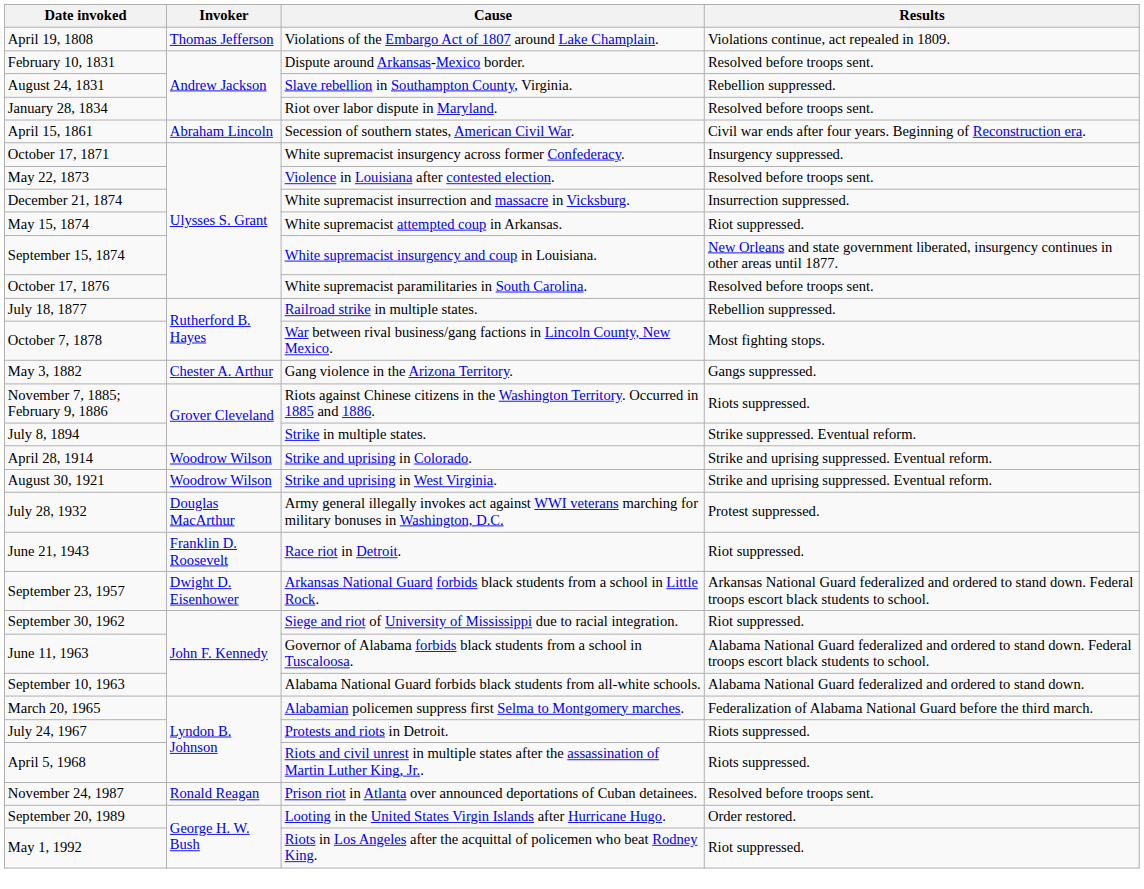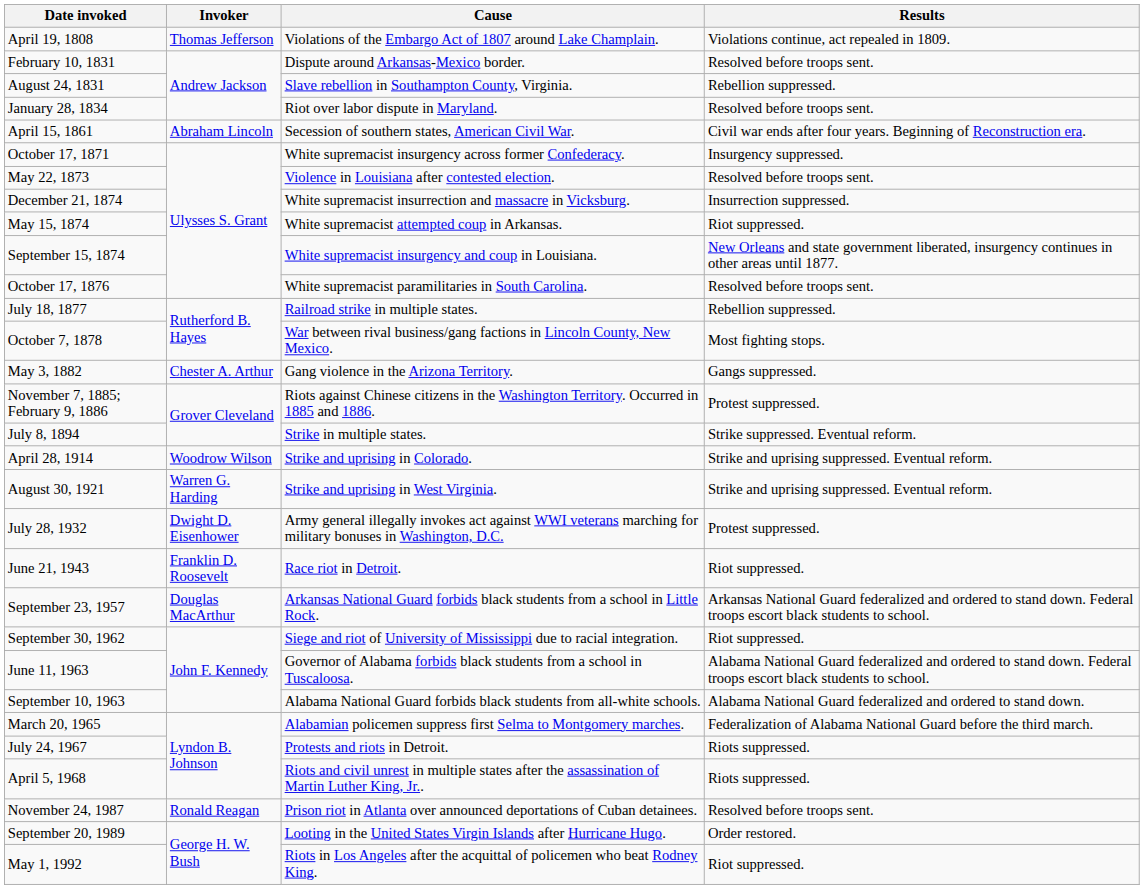 <table class="wikitable">
 <tr>
 <th>Date invoked</th>
 <th>Invoker</th>
 <th>Cause</th>
 <th>Results</th>
 </tr>
 <tr>
 <td>April 19, 1808</td>
 <td><a href='#'>Thomas Jefferson</a></td>
 <td>Violations of the <a href='#'>Embargo Act of 1807</a> around <a href='#'>Lake Champlain</a>.</td>
 <td>Violations continue, act repealed in 1809.</td>
 </tr>
 <tr>
 <td>February 10, 1831</td>
 <td rowspan=3><a href='#'>Andrew Jackson</a></td>
 <td>Dispute around <a href='#'>Arkansas</a>-<a href='#'>Mexico</a> border.</td>
 <td>Resolved before troops sent.</td>
 </tr>
 <tr>
 <td>August 24, 1831</td>
 <td><a href='#'>Slave rebellion</a> in <a href='#'>Southampton County</a>, Virginia.</td>
 <td>Rebellion suppressed.</td>
 </tr>
 <tr>
 <td>January 28, 1834</td>
 <td>Riot over labor dispute in <a href='#'>Maryland</a>.</td>
 <td>Resolved before troops sent.</td>
 </tr>
 <tr>
 <td>April 15, 1861</td>
 <td><a href='#'>Abraham Lincoln</a></td>
 <td>Secession of southern states, <a href='#'>American Civil War</a>.</td>
 <td>Civil war ends after four years. Beginning of <a href='#'>Reconstruction era</a>.</td>
 </tr>
 <tr>
 <td>October 17, 1871</td>
 <td rowspan=6><a href='#'>Ulysses S. Grant</a></td>
 <td>White supremacist insurgency across former <a href='#'>Confederacy</a>.</td>
 <td>Insurgency suppressed.</td>
 </tr>
 <tr>
 <td>May 22, 1873</td>
 <td><a href='#'>Violence</a> in <a href='#'>Louisiana</a> after <a href='#'>contested election</a>.</td>
 <td>Resolved before troops sent.</td>
 </tr>
 <tr>
 <td>December 21, 1874</td>
 <td>White supremacist insurrection and <a href='#'>massacre</a> in <a href='#'>Vicksburg</a>.</td>
 <td>Insurrection suppressed.</td>
 </tr>
 <tr>
 <td>May 15, 1874</td>
 <td>White supremacist <a href='#'>attempted coup</a> in Arkansas.</td>
 <td>Riot suppressed.</td>
 </tr>
 <tr>
 <td>September 15, 1874</td>
 <td><a href='#'>White supremacist insurgency and coup</a> in Louisiana.</td>
 <td><a href='#'>New Orleans</a> and state government liberated, insurgency continues in other areas until 1877.</td>
 </tr>
 <tr>
 <td>October 17, 1876</td>
 <td>White supremacist paramilitaries in <a href='#'>South Carolina</a>.</td>
 <td>Resolved before troops sent.</td>
 </tr>
 <tr>
 <td>July 18, 1877</td>
 <td rowspan=2><a href='#'>Rutherford B. Hayes</a></td>
 <td><a href='#'>Railroad strike</a> in multiple states.</td>
 <td>Rebellion suppressed.</td>
 </tr>
 <tr>
 <td>October 7, 1878</td>
 <td><a href='#'>War</a> between rival business/gang factions in <a href='#'>Lincoln County, New Mexico</a>.</td>
 <td>Most fighting stops.</td>
 </tr>
 <tr>
 <td>May 3, 1882</td>
 <td><a href='#'>Chester A. Arthur</a></td>
 <td>Gang violence in the <a href='#'>Arizona Territory</a>.</td>
 <td>Gangs suppressed.</td>
 </tr>
 <tr>
 <td>November 7, 1885; February 9, 1886</td>
 <td rowspan=2><a href='#'>Grover Cleveland</a></td>
 <td>Riots against Chinese citizens in the <a href='#'>Washington Territory</a>. Occurred in <a href='#'>1885</a> and <a href='#'>1886</a>.</td>
-<td>Riots suppressed.</td>
+<td>Protest suppressed.</td>
 </tr>
 <tr>
 <td>July 8, 1894</td>
 <td><a href='#'>Strike</a> in multiple states.</td>
 <td>Strike suppressed. Eventual reform.</td>
 </tr>
 <tr>
 <td>April 28, 1914</td>
 <td><a href='#'>Woodrow Wilson</a></td>
 <td><a href='#'>Strike and uprising</a> in <a href='#'>Colorado</a>.</td>
 <td>Strike and uprising suppressed. Eventual reform.</td>
 </tr>
 <tr>
 <td>August 30, 1921</td>
-<td><a href='#'>Woodrow Wilson</a></td>
+<td><a href='#'>Warren G. Harding</a></td>
 <td><a href='#'>Strike and uprising</a> in <a href='#'>West Virginia</a>.</td>
 <td>Strike and uprising suppressed. Eventual reform.</td>
 </tr>
 <tr>
 <td>July 28, 1932</td>
-<td><a href='#'>Douglas MacArthur</a></td>
+<td><a href='#'>Dwight D. Eisenhower</a></td>
 <td>Army general illegally invokes act against <a href='#'>WWI veterans</a> marching for military bonuses in <a href='#'>Washington, D.C.</a></td>
 <td>Protest suppressed.</td>
 </tr>
 <tr>
 <td>June 21, 1943</td>
 <td><a href='#'>Franklin D. Roosevelt</a></td>
 <td><a href='#'>Race riot</a> in <a href='#'>Detroit</a>.</td>
 <td>Riot suppressed.</td>
 </tr>
 <tr>
 <td>September 23, 1957</td>
-<td><a href='#'>Dwight D. Eisenhower</a></td>
+<td><a href='#'>Douglas MacArthur</a></td>
 <td><a href='#'>Arkansas National Guard</a> <a href='#'>forbids</a> black students from a school in <a href='#'>Little Rock</a>.</td>
 <td>Arkansas National Guard federalized and ordered to stand down. Federal troops escort black students to school.</td>
 </tr>
 <tr>
 <td>September 30, 1962</td>
 <td rowspan=3><a href='#'>John F. Kennedy</a></td>
 <td><a href='#'>Siege and riot</a> of <a href='#'>University of Mississippi</a> due to racial integration.</td>
 <td>Riot suppressed.</td>
 </tr>
 <tr>
 <td>June 11, 1963</td>
 <td>Governor of Alabama <a href='#'>forbids</a> black students from a school in <a href='#'>Tuscaloosa</a>.</td>
 <td>Alabama National Guard federalized and ordered to stand down. Federal troops escort black students to school.</td>
 </tr>
 <tr>
 <td>September 10, 1963</td>
 <td>Alabama National Guard forbids black students from all-white schools.</td>
 <td>Alabama National Guard federalized and ordered to stand down.</td>
 </tr>
 <tr>
 <td>March 20, 1965</td>
 <td rowspan=3><a href='#'>Lyndon B. Johnson</a></td>
 <td><a href='#'>Alabamian</a> policemen suppress first <a href='#'>Selma to Montgomery marches</a>.</td>
 <td>Federalization of Alabama National Guard before the third march.</td>
 </tr>
 <tr>
 <td>July 24, 1967</td>
 <td><a href='#'>Protests and riots</a> in Detroit.</td>
 <td>Riots suppressed.</td>
 </tr>
 <tr>
 <td>April 5, 1968</td>
 <td><a href='#'>Riots and civil unrest</a> in multiple states after the <a href='#'>assassination of Martin Luther King, Jr.</a>.</td>
 <td>Riots suppressed.</td>
 </tr>
 <tr>
 <td>November 24, 1987</td>
 <td><a href='#'>Ronald Reagan</a></td>
 <td><a href='#'>Prison riot</a> in <a href='#'>Atlanta</a> over announced deportations of Cuban detainees.</td>
 <td>Resolved before troops sent.</td>
 </tr>
 <tr>
 <td>September 20, 1989</td>
 <td rowspan=2><a href='#'>George H. W. Bush</a></td>
 <td><a href='#'>Looting</a> in the <a href='#'>United States Virgin Islands</a> after <a href='#'>Hurricane Hugo</a>.</td>
 <td>Order restored.</td>
 </tr>
 <tr>
 <td>May 1, 1992</td>
 <td><a href='#'>Riots</a> in <a href='#'>Los Angeles</a> after the acquittal of policemen who beat <a href='#'>Rodney King</a>.</td>
 <td>Riot suppressed.</td>
 </tr>
 </table>
